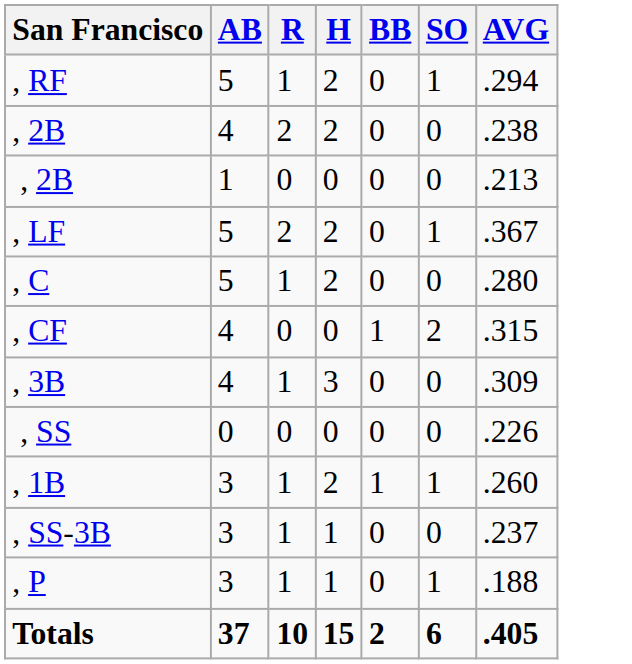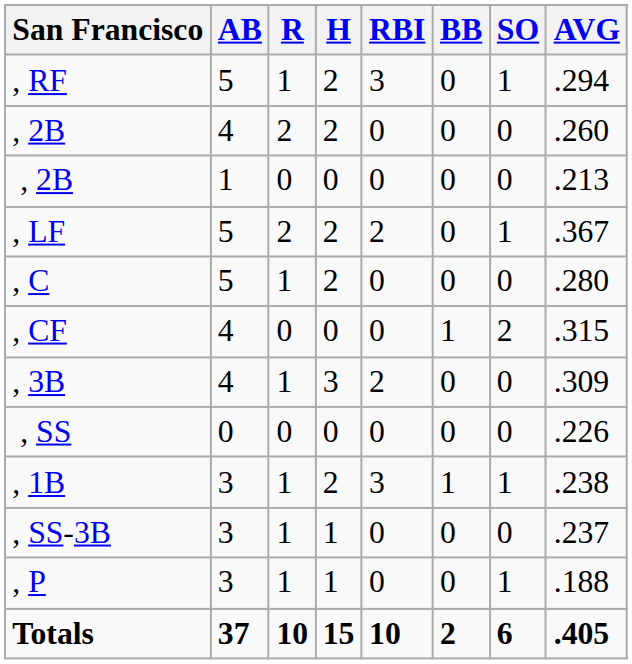 <table class="wikitable sortable">
 <tr>
 <th>San Francisco</th>
 <th><a href='#'>AB</a></th>
 <th><a href='#'>R</a></th>
 <th><a href='#'>H</a></th>
+<th><a href='#'>RBI</a></th>
 <th><a href='#'>BB</a></th>
 <th><a href='#'>SO</a></th>
 <th><a href='#'>AVG</a></th>
 </tr>
 <tr>
 <td>, <a href='#'>RF</a></td>
 <td>5</td>
 <td>1</td>
 <td>2</td>
+<td>3</td>
 <td>0</td>
 <td>1</td>
 <td>.294</td>
 </tr>
 <tr>
 <td>, <a href='#'>2B</a></td>
 <td>4</td>
 <td>2</td>
 <td>2</td>
 <td>0</td>
 <td>0</td>
-<td>.238</td>
+<td>0</td>
+<td>.260</td>
 </tr>
 <tr>
 <td> , <a href='#'>2B</a></td>
 <td>1</td>
+<td>0</td>
 <td>0</td>
 <td>0</td>
 <td>0</td>
 <td>0</td>
 <td>.213</td>
 </tr>
 <tr>
 <td>, <a href='#'>LF</a></td>
 <td>5</td>
+<td>2</td>
 <td>2</td>
 <td>2</td>
 <td>0</td>
 <td>1</td>
 <td>.367</td>
 </tr>
 <tr>
 <td>, <a href='#'>C</a></td>
 <td>5</td>
 <td>1</td>
 <td>2</td>
 <td>0</td>
 <td>0</td>
+<td>0</td>
 <td>.280</td>
 </tr>
 <tr>
 <td>, <a href='#'>CF</a></td>
 <td>4</td>
+<td>0</td>
 <td>0</td>
 <td>0</td>
 <td>1</td>
 <td>2</td>
 <td>.315</td>
 </tr>
 <tr>
 <td>, <a href='#'>3B</a></td>
 <td>4</td>
 <td>1</td>
 <td>3</td>
+<td>2</td>
 <td>0</td>
 <td>0</td>
 <td>.309</td>
 </tr>
 <tr>
 <td> , <a href='#'>SS</a></td>
+<td>0</td>
 <td>0</td>
 <td>0</td>
 <td>0</td>
 <td>0</td>
 <td>0</td>
 <td>.226</td>
 </tr>
 <tr>
 <td>, <a href='#'>1B</a></td>
 <td>3</td>
 <td>1</td>
 <td>2</td>
+<td>3</td>
 <td>1</td>
 <td>1</td>
-<td>.260</td>
+<td>.238</td>
 </tr>
 <tr>
 <td>, <a href='#'>SS</a>-<a href='#'>3B</a></td>
 <td>3</td>
 <td>1</td>
 <td>1</td>
+<td>0</td>
 <td>0</td>
 <td>0</td>
 <td>.237</td>
 </tr>
 <tr>
 <td>, <a href='#'>P</a></td>
 <td>3</td>
 <td>1</td>
 <td>1</td>
 <td>0</td>
+<td>0</td>
 <td>1</td>
 <td>.188</td>
 </tr>
 <tr class="sortbottom">
 <td><strong>Totals</strong></td>
 <td><strong>37</strong></td>
 <td><strong>10</strong></td>
 <td><strong>15</strong></td>
+<td><strong>10</strong></td>
 <td><strong>2</strong></td>
 <td><strong>6</strong></td>
 <td><strong>.405</strong></td>
 </tr>
 </table>
